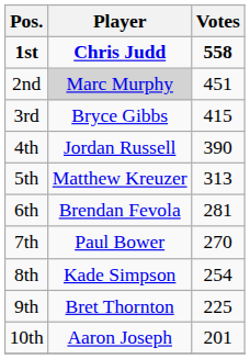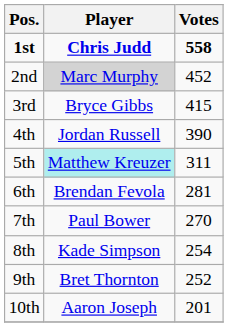 <table class="wikitable" style="text-align:center; font-size:95%;">
 <tr>
 <th>Pos.<br></th>
 <th>Player<br></th>
 <th>Votes</th>
 </tr>
 <tr>
 <td><strong>1st</strong></td>
 <td><strong><a href='#'>Chris Judd</a></strong></td>
 <td><strong>558</strong></td>
 </tr>
 <tr>
 <td>2nd</td>
 <td style="background: lightgrey;"><a href='#'>Marc Murphy</a></td>
-<td>451</td>
+<td>452</td>
 </tr>
 <tr>
 <td>3rd</td>
 <td><a href='#'>Bryce Gibbs</a></td>
 <td>415</td>
 </tr>
 <tr>
 <td>4th</td>
 <td><a href='#'>Jordan Russell</a></td>
 <td>390</td>
 </tr>
 <tr>
 <td>5th</td>
-<td><a href='#'>Matthew Kreuzer</a></td>
-<td>313</td>
+<td style="background: paleturquoise;"><a href='#'>Matthew Kreuzer</a></td>
+<td>311</td>
 </tr>
 <tr>
 <td>6th</td>
 <td><a href='#'>Brendan Fevola</a></td>
 <td>281</td>
 </tr>
 <tr>
 <td>7th</td>
 <td><a href='#'>Paul Bower</a></td>
 <td>270</td>
 </tr>
 <tr>
 <td>8th</td>
 <td><a href='#'>Kade Simpson</a></td>
 <td>254</td>
 </tr>
 <tr>
 <td>9th</td>
 <td><a href='#'>Bret Thornton</a></td>
-<td>225</td>
+<td>252</td>
 </tr>
 <tr>
 <td>10th</td>
 <td><a href='#'>Aaron Joseph</a></td>
 <td>201</td>
 </tr>
 <tr>
 </tr>
 </table>
